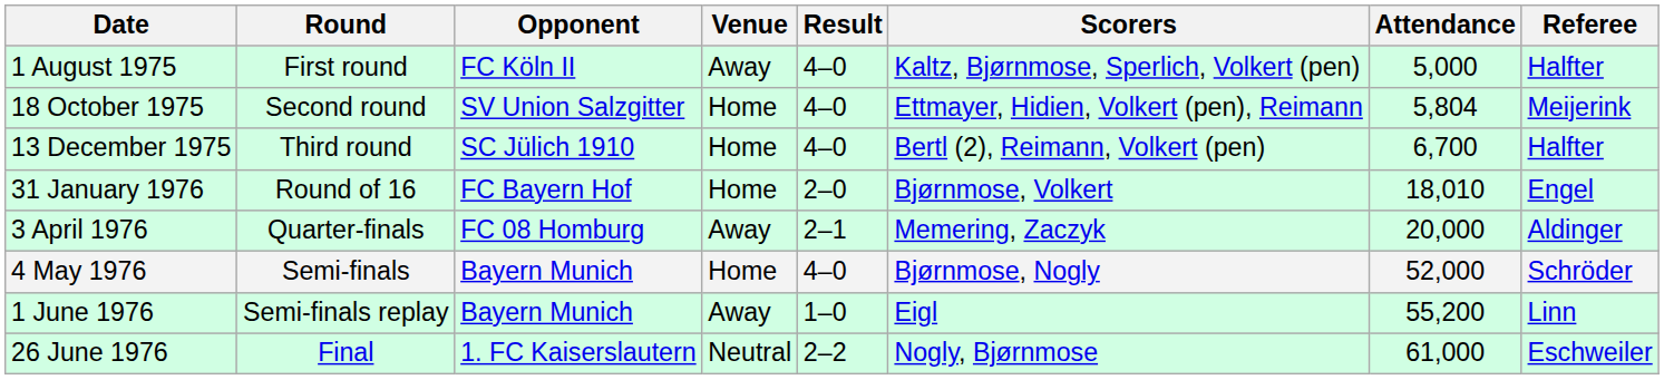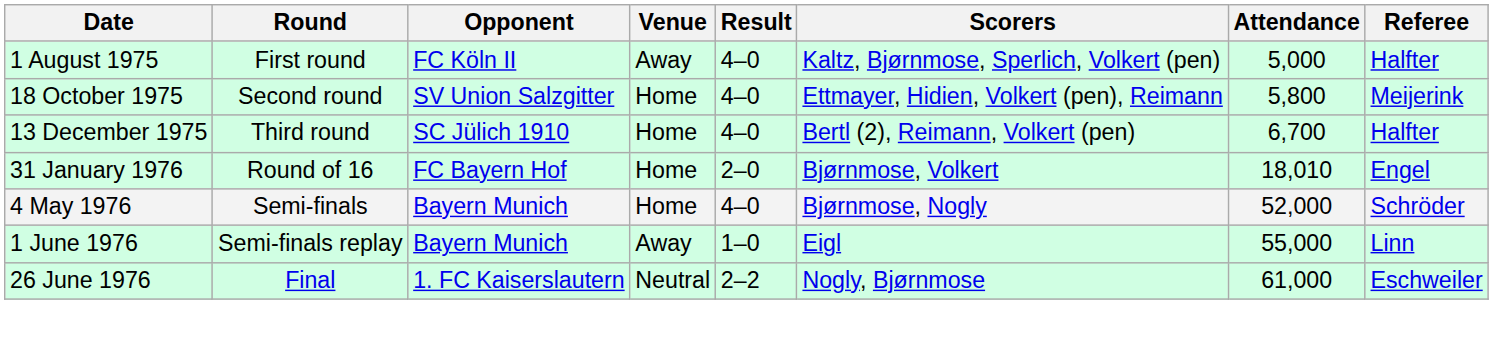 <table class="wikitable">
 <tr>
 <th>Date</th>
 <th>Round</th>
 <th>Opponent</th>
 <th>Venue</th>
 <th>Result</th>
 <th>Scorers</th>
 <th>Attendance</th>
 <th>Referee</th>
 </tr>
 <tr bgcolor = "#d0ffe3">
 <td>1 August 1975</td>
 <td align="center">First round</td>
 <td><a href='#'>FC Köln II</a></td>
 <td>Away</td>
 <td>4–0</td>
 <td><a href='#'>Kaltz</a>, <a href='#'>Bjørnmose</a>, <a href='#'>Sperlich</a>, <a href='#'>Volkert</a> (pen)</td>
 <td align="center">5,000</td>
 <td><a href='#'>Halfter</a></td>
 </tr>
 <tr bgcolor = "#d0ffe3">
 <td>18 October 1975</td>
 <td align="center">Second round</td>
 <td><a href='#'>SV Union Salzgitter</a></td>
 <td>Home</td>
 <td>4–0</td>
 <td><a href='#'>Ettmayer</a>, <a href='#'>Hidien</a>, <a href='#'>Volkert</a> (pen), <a href='#'>Reimann</a></td>
-<td align="center">5,804</td>
+<td align="center">5,800</td>
 <td><a href='#'>Meijerink</a></td>
 </tr>
 <tr bgcolor = "#d0ffe3">
 <td>13 December 1975</td>
 <td align="center">Third round</td>
 <td><a href='#'>SC Jülich 1910</a></td>
 <td>Home</td>
 <td>4–0</td>
 <td><a href='#'>Bertl</a> (2), <a href='#'>Reimann</a>, <a href='#'>Volkert</a> (pen)</td>
 <td align="center">6,700</td>
 <td><a href='#'>Halfter</a></td>
 </tr>
 <tr bgcolor = "#d0ffe3">
 <td>31 January 1976</td>
 <td align="center">Round of 16</td>
 <td><a href='#'>FC Bayern Hof</a></td>
 <td>Home</td>
 <td>2–0</td>
 <td><a href='#'>Bjørnmose</a>, <a href='#'>Volkert</a></td>
 <td align="center">18,010</td>
 <td><a href='#'>Engel</a></td>
 </tr>
-<tr bgcolor = "#d0ffe3">
-<td>3 April 1976</td>
-<td align="center">Quarter-finals</td>
-<td><a href='#'>FC 08 Homburg</a></td>
-<td>Away</td>
-<td>2–1</td>
-<td><a href='#'>Memering</a>, <a href='#'>Zaczyk</a></td>
-<td align="center">20,000</td>
-<td><a href='#'>Aldinger</a></td>
-</tr>
 <tr bgcolor = "#f3f3f3">
 <td>4 May 1976</td>
 <td align="center">Semi-finals</td>
 <td><a href='#'>Bayern Munich</a></td>
 <td>Home</td>
 <td>4–0</td>
 <td><a href='#'>Bjørnmose</a>, <a href='#'>Nogly</a></td>
 <td align="center">52,000</td>
 <td><a href='#'>Schröder</a></td>
 </tr>
 <tr bgcolor = "#d0ffe3">
 <td>1 June 1976</td>
 <td align="center">Semi-finals replay</td>
 <td><a href='#'>Bayern Munich</a></td>
 <td>Away</td>
 <td>1–0</td>
 <td><a href='#'>Eigl</a></td>
-<td align="center">55,200</td>
+<td align="center">55,000</td>
 <td><a href='#'>Linn</a></td>
 </tr>
 <tr bgcolor = "#d0ffe3">
 <td>26 June 1976</td>
 <td align="center"><a href='#'>Final</a></td>
 <td><a href='#'>1. FC Kaiserslautern</a></td>
 <td>Neutral</td>
 <td>2–2</td>
 <td><a href='#'>Nogly</a>, <a href='#'>Bjørnmose</a></td>
 <td align="center">61,000</td>
 <td><a href='#'>Eschweiler</a></td>
 </tr>
 </table>
